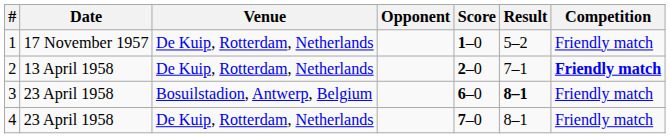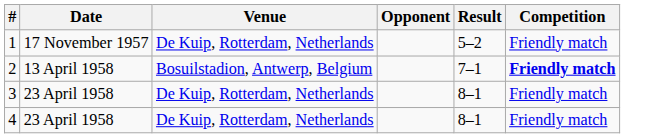 <table class="wikitable">
 <tr>
 <th>#</th>
 <th>Date</th>
 <th>Venue</th>
 <th>Opponent</th>
-<th>Score</th>
 <th>Result</th>
 <th>Competition</th>
 </tr>
 <tr>
 <td>1</td>
 <td>17 November 1957</td>
 <td><a href='#'>De Kuip</a>, <a href='#'>Rotterdam</a>, <a href='#'>Netherlands</a></td>
 <td></td>
-<td><strong>1</strong>–0</td>
 <td>5–2</td>
 <td><a href='#'>Friendly match</a></td>
 </tr>
 <tr>
 <td>2</td>
 <td>13 April 1958</td>
-<td><a href='#'>De Kuip</a>, <a href='#'>Rotterdam</a>, <a href='#'>Netherlands</a></td>
+<td><a href='#'>Bosuilstadion</a>, <a href='#'>Antwerp</a>, <a href='#'>Belgium</a></td>
 <td></td>
-<td><strong>2</strong>–0</td>
 <td>7–1</td>
 <td><strong><a href='#'>Friendly match</a></strong></td>
 </tr>
 <tr>
 <td>3</td>
 <td>23 April 1958</td>
-<td><a href='#'>Bosuilstadion</a>, <a href='#'>Antwerp</a>, <a href='#'>Belgium</a></td>
+<td><a href='#'>De Kuip</a>, <a href='#'>Rotterdam</a>, <a href='#'>Netherlands</a></td>
 <td></td>
-<td><strong>6</strong>–0</td>
-<td><strong>8–1</strong></td>
+<td>8–1</td>
 <td><a href='#'>Friendly match</a></td>
 </tr>
 <tr>
 <td>4</td>
 <td>23 April 1958</td>
 <td><a href='#'>De Kuip</a>, <a href='#'>Rotterdam</a>, <a href='#'>Netherlands</a></td>
 <td></td>
-<td><strong>7</strong>–0</td>
 <td>8–1</td>
 <td><a href='#'>Friendly match</a></td>
 </tr>
 </table>
